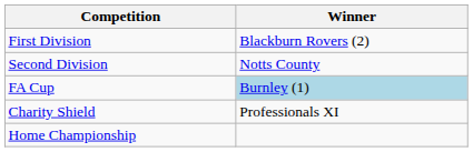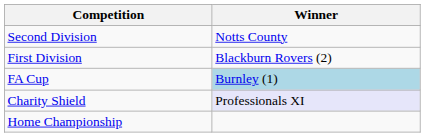 <table class="wikitable">
 <tr>
 <th style="width:15em">Competition</th>
 <th style="width:15em">Winner</th>
 </tr>
 <tr>
+<td><a href='#'>Second Division</a></td>
+<td><a href='#'>Notts County</a></td>
+</tr>
+<tr>
 <td><a href='#'>First Division</a></td>
 <td><a href='#'>Blackburn Rovers</a> (2)</td>
-</tr>
-<tr>
-<td><a href='#'>Second Division</a></td>
-<td><a href='#'>Notts County</a></td>
 </tr>
 <tr>
 <td><a href='#'>FA Cup</a></td>
 <td style="background: lightblue;"><a href='#'>Burnley</a> (1)</td>
 </tr>
 <tr>
 <td><a href='#'>Charity Shield</a></td>
-<td>Professionals XI</td>
+<td style="background: lavender;">Professionals XI</td>
 </tr>
 <tr>
 <td><a href='#'>Home Championship</a></td>
 <td></td>
 </tr>
 </table>
